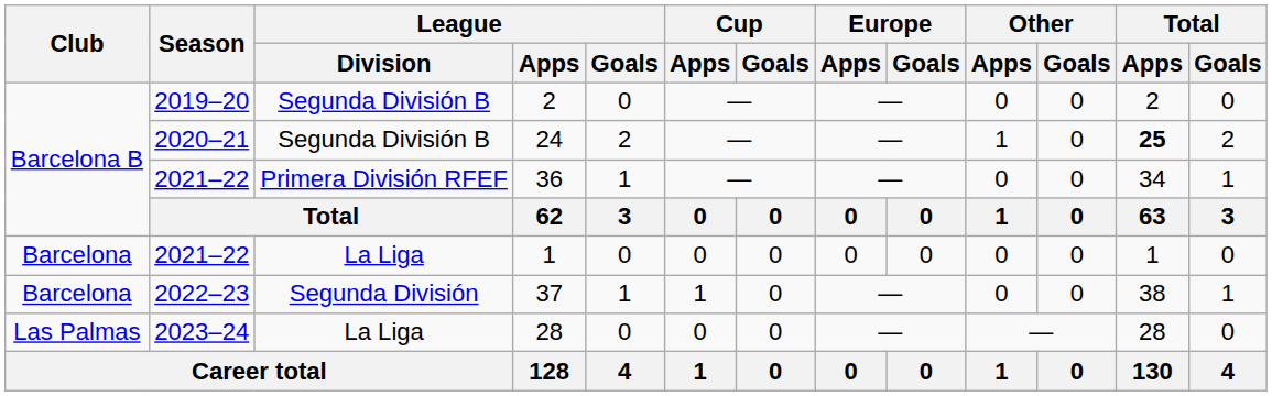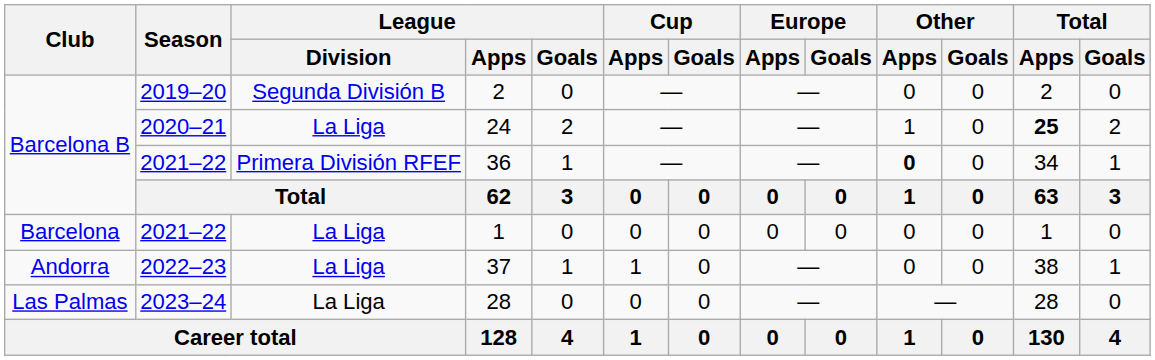 <table class="wikitable" style="text-align: center">
 <tr>
 <th rowspan="2">Club</th>
 <th rowspan="2">Season</th>
 <th colspan="3">League</th>
 <th colspan="2">Cup</th>
 <th colspan="2">Europe</th>
 <th colspan="2">Other</th>
 <th colspan="2">Total</th>
 </tr>
 <tr>
 <th>Division</th>
 <th>Apps</th>
 <th>Goals</th>
 <th>Apps</th>
 <th>Goals</th>
 <th>Apps</th>
 <th>Goals</th>
 <th>Apps</th>
 <th>Goals</th>
 <th>Apps</th>
 <th>Goals</th>
 </tr>
 <tr>
 <td rowspan="4"><a href='#'>Barcelona B</a></td>
 <td><a href='#'>2019–20</a></td>
 <td><a href='#'>Segunda División B</a></td>
 <td>2</td>
 <td>0</td>
 <td colspan="2">—</td>
 <td colspan="2">—</td>
 <td>0</td>
 <td>0</td>
 <td>2</td>
 <td>0</td>
 </tr>
 <tr>
 <td><a href='#'>2020–21</a></td>
-<td>Segunda División B</td>
+<td><a href='#'>La Liga</a></td>
 <td>24</td>
 <td>2</td>
 <td colspan="2">—</td>
 <td colspan="2">—</td>
 <td>1</td>
 <td>0</td>
 <td><strong>25</strong></td>
 <td>2</td>
 </tr>
 <tr>
 <td><a href='#'>2021–22</a></td>
 <td><a href='#'>Primera División RFEF</a></td>
 <td>36</td>
 <td>1</td>
 <td colspan="2">—</td>
 <td colspan="2">—</td>
-<td>0</td>
+<td><strong>0</strong></td>
 <td>0</td>
 <td>34</td>
 <td>1</td>
 </tr>
 <tr>
 <th colspan="2">Total</th>
 <th>62</th>
 <th>3</th>
 <th>0</th>
 <th>0</th>
 <th>0</th>
 <th>0</th>
 <th>1</th>
 <th>0</th>
 <th>63</th>
 <th>3</th>
 </tr>
 <tr>
 <td><a href='#'>Barcelona</a></td>
 <td><a href='#'>2021–22</a></td>
 <td><a href='#'>La Liga</a></td>
 <td>1</td>
 <td>0</td>
 <td>0</td>
 <td>0</td>
 <td>0</td>
 <td>0</td>
 <td>0</td>
 <td>0</td>
 <td>1</td>
 <td>0</td>
 </tr>
 <tr>
-<td><a href='#'>Barcelona</a></td>
+<td><a href='#'>Andorra</a></td>
 <td><a href='#'>2022–23</a></td>
-<td><a href='#'>Segunda División</a></td>
+<td><a href='#'>La Liga</a></td>
 <td>37</td>
 <td>1</td>
 <td>1</td>
 <td>0</td>
 <td colspan="2">—</td>
 <td>0</td>
 <td>0</td>
 <td>38</td>
 <td>1</td>
 </tr>
 <tr>
 <td><a href='#'>Las Palmas</a></td>
 <td><a href='#'>2023–24</a></td>
 <td>La Liga</td>
 <td>28</td>
 <td>0</td>
 <td>0</td>
 <td>0</td>
 <td colspan="2">—</td>
 <td colspan="2">—</td>
 <td>28</td>
 <td>0</td>
 </tr>
 <tr>
 <th colspan="3">Career total</th>
 <th>128</th>
 <th>4</th>
 <th>1</th>
 <th>0</th>
 <th>0</th>
 <th>0</th>
 <th>1</th>
 <th>0</th>
 <th>130</th>
 <th>4</th>
 </tr>
 </table>
